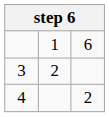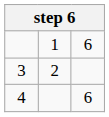 <table class="wikitable" style="margin:0.5em auto;text-align:center;width:6em;height:6em;table-layout:fixed;">
 <tr>
 <th colspan="3">step 6</th>
 </tr>
 <tr>
 <td></td>
 <td>1</td>
 <td>6</td>
 </tr>
 <tr>
 <td>3</td>
 <td>2</td>
 <td></td>
 </tr>
 <tr>
 <td>4</td>
 <td></td>
-<td>2</td>
+<td>6</td>
 </tr>
 </table>
